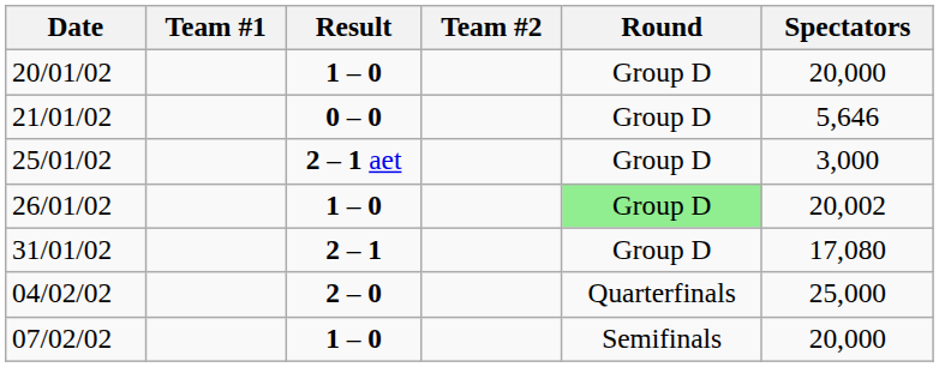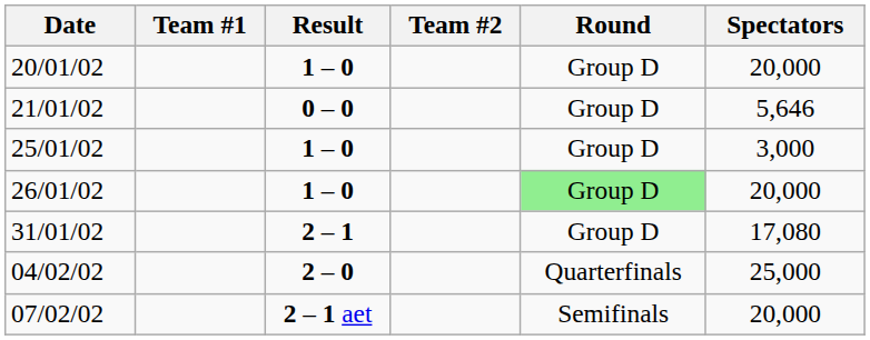 <table class="wikitable" style="text-align: left;;" width="60%">
 <tr>
 <th>Date</th>
 <th>Team #1</th>
 <th>Result</th>
 <th>Team #2</th>
 <th>Round</th>
 <th>Spectators</th>
 </tr>
 <tr>
 <td>20/01/02</td>
 <td></td>
 <td style="text-align:center;"><strong>1</strong> – <strong>0</strong></td>
 <td></td>
 <td style="text-align:center;">Group D</td>
 <td style="text-align:center;">20,000</td>
 </tr>
 <tr>
 <td>21/01/02</td>
 <td></td>
 <td style="text-align:center;"><strong>0</strong> – <strong>0</strong></td>
 <td></td>
 <td style="text-align:center;">Group D</td>
 <td style="text-align:center;">5,646</td>
 </tr>
 <tr>
 <td>25/01/02</td>
 <td></td>
-<td style="text-align:center;"><strong>2</strong> – <strong>1</strong> <a href='#'>aet</a></td>
+<td style="text-align:center;"><strong>1</strong> – <strong>0</strong></td>
 <td></td>
 <td style="text-align:center;">Group D</td>
 <td style="text-align:center;">3,000</td>
 </tr>
 <tr>
 <td>26/01/02</td>
 <td></td>
 <td style="text-align:center;"><strong>1</strong> – <strong>0</strong></td>
 <td></td>
 <td style="background: lightgreen; text-align:center;">Group D</td>
-<td style="text-align:center;">20,002</td>
+<td style="text-align:center;">20,000</td>
 </tr>
 <tr>
 <td>31/01/02</td>
 <td></td>
 <td style="text-align:center;"><strong>2</strong> – <strong>1</strong></td>
 <td></td>
 <td style="text-align:center;">Group D</td>
 <td style="text-align:center;">17,080</td>
 </tr>
 <tr>
 <td>04/02/02</td>
 <td></td>
 <td style="text-align:center;"><strong>2</strong> – <strong>0</strong></td>
 <td></td>
 <td style="text-align:center;">Quarterfinals</td>
 <td style="text-align:center;">25,000</td>
 </tr>
 <tr>
 <td>07/02/02</td>
 <td></td>
-<td style="text-align:center;"><strong>1</strong> – <strong>0</strong></td>
+<td style="text-align:center;"><strong>2</strong> – <strong>1</strong> <a href='#'>aet</a></td>
 <td></td>
 <td style="text-align:center;">Semifinals</td>
 <td style="text-align:center;">20,000</td>
 </tr>
 </table>
